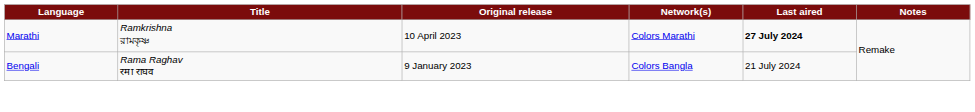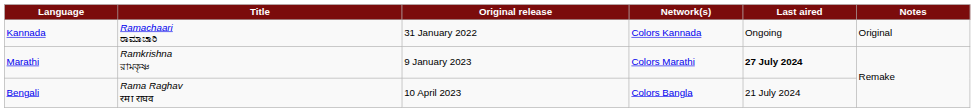 <table class="wikitable" style="width: 100%; margin-right: 0;">
 <tr style="color:white">
 <th style="background:#7b0c0c; width:10%;">Language</th>
 <th style="background:#7b0c0c; width:25%;">Title</th>
 <th style="background:#7b0c0c; width:20%;">Original release</th>
 <th style="background:#7b0c0c; width:10%;">Network(s)</th>
 <th style="background:#7b0c0c; width:10%;">Last aired</th>
 <th style="background:#7b0c0c; width:10%;">Notes</th>
 </tr>
 <tr>
+<td><a href='#'>Kannada</a></td>
+<td><em><a href='#'>Ramachaari</a></em> <br> ರಾಮಾಚಾರಿ</td>
+<td>31 January 2022</td>
+<td><a href='#'>Colors Kannada</a></td>
+<td>Ongoing</td>
+<td>Original</td>
+</tr>
+<tr>
 <td><a href='#'>Marathi</a></td>
 <td><em>Ramkrishna</em> <br> রামকৃষ্ণ</td>
-<td>10 April 2023</td>
+<td>9 January 2023</td>
 <td><a href='#'>Colors Marathi</a></td>
 <td><strong>27 July 2024</strong></td>
 <td rowspan="2">Remake</td>
 </tr>
 <tr>
 <td><a href='#'>Bengali</a></td>
 <td><em>Rama Raghav</em> <br> रमा राघव</td>
-<td>9 January 2023</td>
+<td>10 April 2023</td>
 <td><a href='#'>Colors Bangla</a></td>
 <td>21 July 2024</td>
 </tr>
 </table>
